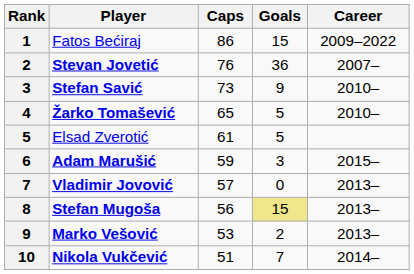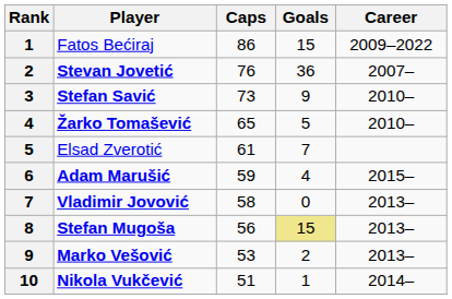 <table class="wikitable sortable" style="text-align:center;">
 <tr>
 <th width="30">Rank</th>
 <th width="150">Player</th>
 <th width="50">Caps</th>
 <th width="50">Goals</th>
 <th width="100">Career</th>
 </tr>
 <tr>
 <th>1</th>
 <td align=left><a href='#'>Fatos Bećiraj</a></td>
 <td>86</td>
 <td>15</td>
 <td>2009–2022</td>
 </tr>
 <tr>
 <th>2</th>
 <td align=left><strong><a href='#'>Stevan Jovetić</a></strong></td>
 <td>76</td>
 <td>36</td>
 <td>2007–</td>
 </tr>
 <tr>
 <th>3</th>
 <td align=left><strong><a href='#'>Stefan Savić</a></strong></td>
 <td>73</td>
 <td>9</td>
 <td>2010–</td>
 </tr>
 <tr>
 <th>4</th>
 <td align=left><strong><a href='#'>Žarko Tomašević</a></strong></td>
 <td>65</td>
 <td>5</td>
 <td>2010–</td>
 </tr>
 <tr>
 <th>5</th>
 <td align=left><a href='#'>Elsad Zverotić</a></td>
 <td>61</td>
-<td>5</td>
+<td>7</td>
 <td></td>
 </tr>
 <tr>
 <th>6</th>
 <td align=left><strong><a href='#'>Adam Marušić</a></strong></td>
 <td>59</td>
-<td>3</td>
+<td>4</td>
 <td>2015–</td>
 </tr>
 <tr>
 <th>7</th>
 <td align=left><strong><a href='#'>Vladimir Jovović</a></strong></td>
-<td>57</td>
+<td>58</td>
 <td>0</td>
 <td>2013–</td>
 </tr>
 <tr>
 <th>8</th>
 <td align=left><strong><a href='#'>Stefan Mugoša</a></strong></td>
 <td>56</td>
 <td style="background: khaki;">15</td>
 <td>2013–</td>
 </tr>
 <tr>
 <th>9</th>
 <td align=left><strong><a href='#'>Marko Vešović</a></strong></td>
 <td>53</td>
 <td>2</td>
 <td>2013–</td>
 </tr>
 <tr>
 <th>10</th>
 <td align=left><strong><a href='#'>Nikola Vukčević</a></strong></td>
 <td>51</td>
-<td>7</td>
+<td>1</td>
 <td>2014–</td>
 </tr>
 <tr>
 </tr>
 </table>
